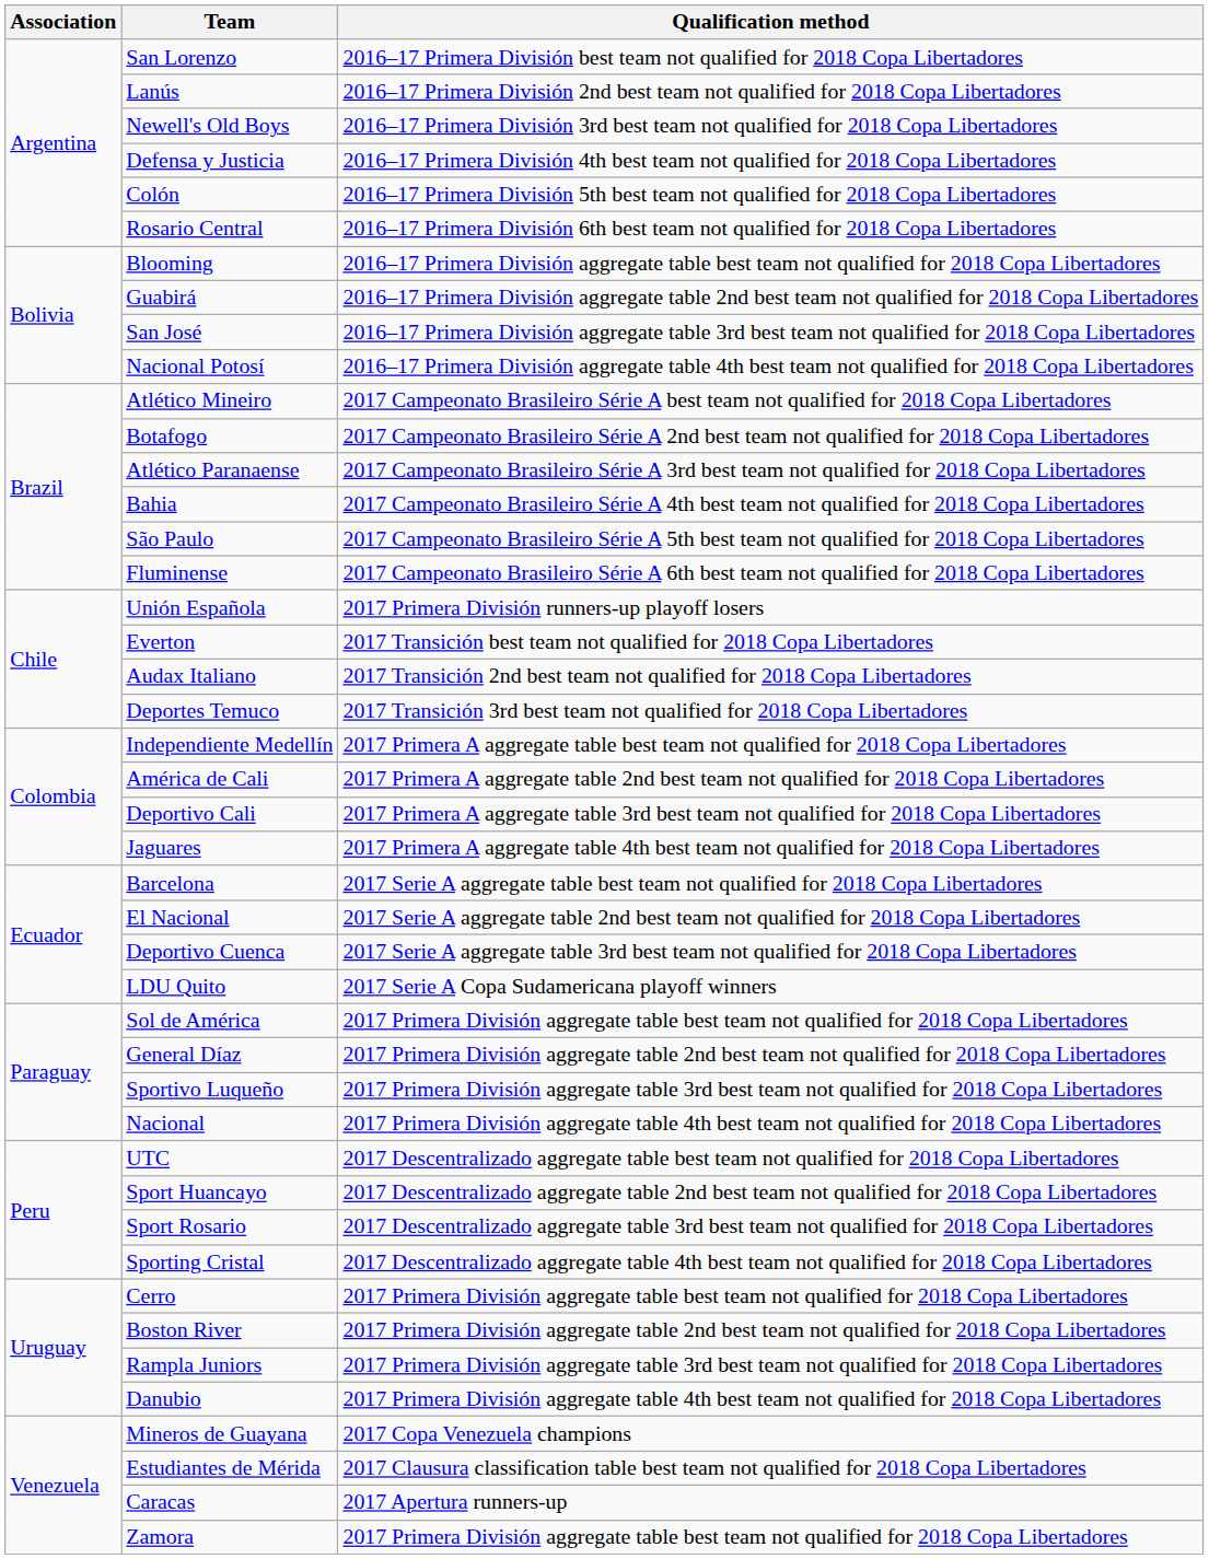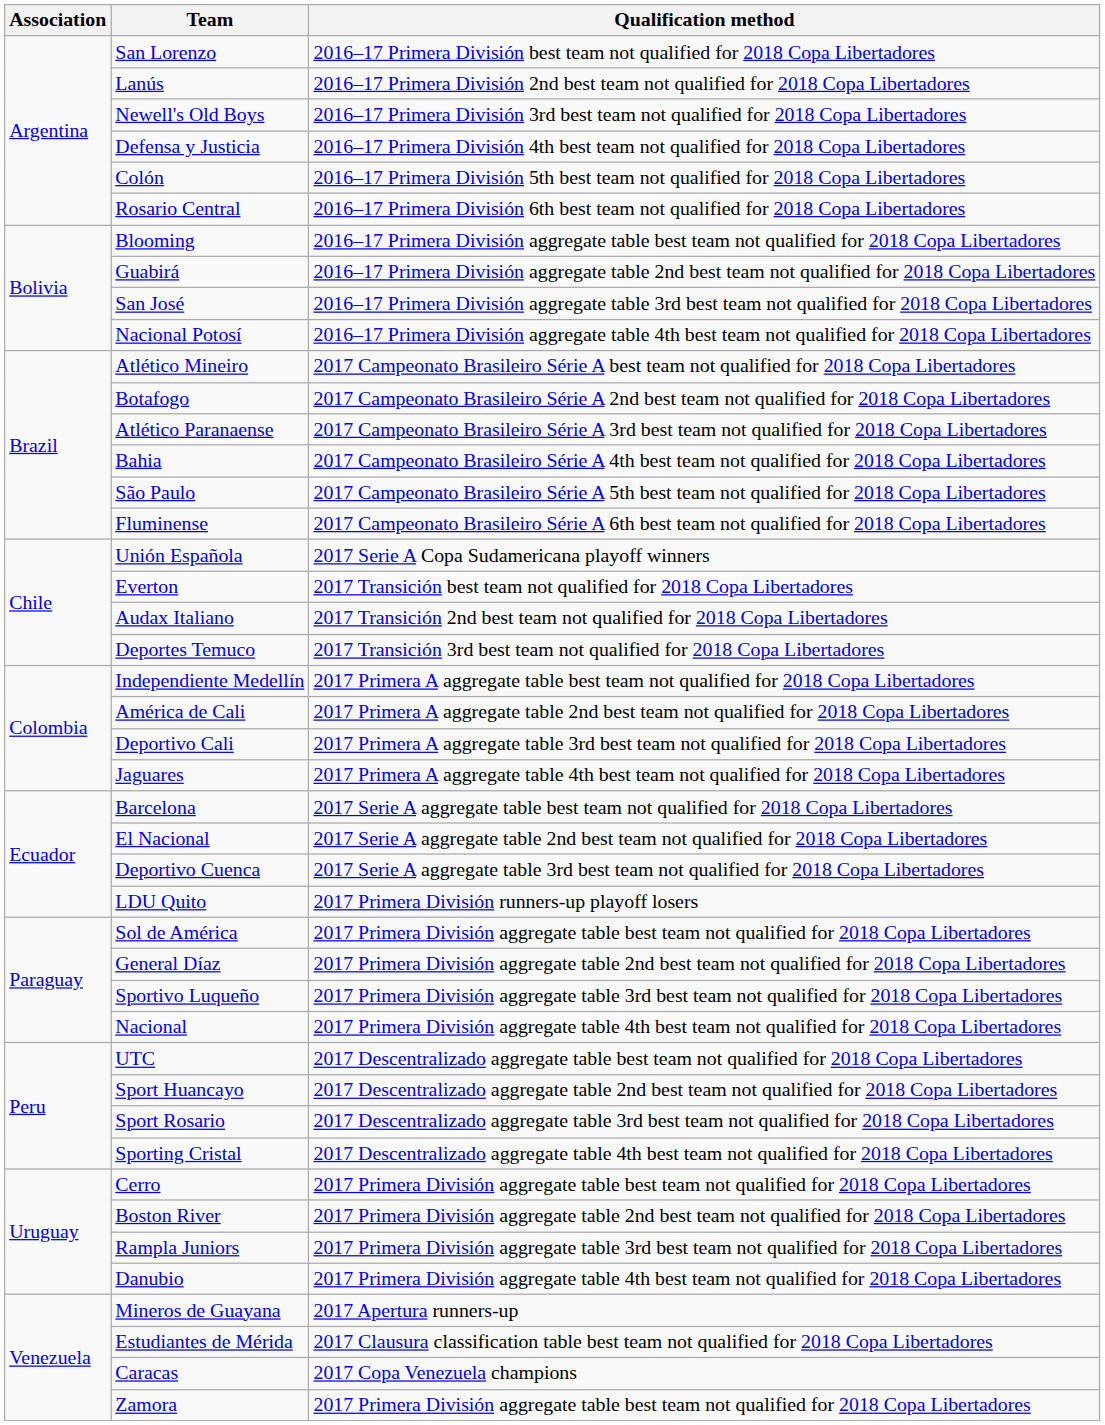 <table class="wikitable">
 <tr>
 <th>Association</th>
 <th>Team </th>
 <th>Qualification method</th>
 </tr>
 <tr>
 <td rowspan=6> <a href='#'>Argentina</a><br></td>
 <td><a href='#'>San Lorenzo</a> </td>
 <td><a href='#'>2016–17 Primera División</a> best team not qualified for <a href='#'>2018 Copa Libertadores</a></td>
 </tr>
 <tr>
 <td><a href='#'>Lanús</a> </td>
 <td><a href='#'>2016–17 Primera División</a> 2nd best team not qualified for <a href='#'>2018 Copa Libertadores</a></td>
 </tr>
 <tr>
 <td><a href='#'>Newell's Old Boys</a> </td>
 <td><a href='#'>2016–17 Primera División</a> 3rd best team not qualified for <a href='#'>2018 Copa Libertadores</a></td>
 </tr>
 <tr>
 <td><a href='#'>Defensa y Justicia</a> </td>
 <td><a href='#'>2016–17 Primera División</a> 4th best team not qualified for <a href='#'>2018 Copa Libertadores</a></td>
 </tr>
 <tr>
 <td><a href='#'>Colón</a> </td>
 <td><a href='#'>2016–17 Primera División</a> 5th best team not qualified for <a href='#'>2018 Copa Libertadores</a></td>
 </tr>
 <tr>
 <td><a href='#'>Rosario Central</a> </td>
 <td><a href='#'>2016–17 Primera División</a> 6th best team not qualified for <a href='#'>2018 Copa Libertadores</a></td>
 </tr>
 <tr>
 <td rowspan=4> <a href='#'>Bolivia</a><br></td>
 <td><a href='#'>Blooming</a> </td>
 <td><a href='#'>2016–17 Primera División</a> aggregate table best team not qualified for <a href='#'>2018 Copa Libertadores</a></td>
 </tr>
 <tr>
 <td><a href='#'>Guabirá</a> </td>
 <td><a href='#'>2016–17 Primera División</a> aggregate table 2nd best team not qualified for <a href='#'>2018 Copa Libertadores</a></td>
 </tr>
 <tr>
 <td><a href='#'>San José</a> </td>
 <td><a href='#'>2016–17 Primera División</a> aggregate table 3rd best team not qualified for <a href='#'>2018 Copa Libertadores</a></td>
 </tr>
 <tr>
 <td><a href='#'>Nacional Potosí</a> </td>
 <td><a href='#'>2016–17 Primera División</a> aggregate table 4th best team not qualified for <a href='#'>2018 Copa Libertadores</a></td>
 </tr>
 <tr>
 <td rowspan=6> <a href='#'>Brazil</a><br></td>
 <td><a href='#'>Atlético Mineiro</a> </td>
 <td><a href='#'>2017 Campeonato Brasileiro Série A</a> best team not qualified for <a href='#'>2018 Copa Libertadores</a></td>
 </tr>
 <tr>
 <td><a href='#'>Botafogo</a> </td>
 <td><a href='#'>2017 Campeonato Brasileiro Série A</a> 2nd best team not qualified for <a href='#'>2018 Copa Libertadores</a></td>
 </tr>
 <tr>
 <td><a href='#'>Atlético Paranaense</a> </td>
 <td><a href='#'>2017 Campeonato Brasileiro Série A</a> 3rd best team not qualified for <a href='#'>2018 Copa Libertadores</a></td>
 </tr>
 <tr>
 <td><a href='#'>Bahia</a> </td>
 <td><a href='#'>2017 Campeonato Brasileiro Série A</a> 4th best team not qualified for <a href='#'>2018 Copa Libertadores</a></td>
 </tr>
 <tr>
 <td><a href='#'>São Paulo</a> </td>
 <td><a href='#'>2017 Campeonato Brasileiro Série A</a> 5th best team not qualified for <a href='#'>2018 Copa Libertadores</a></td>
 </tr>
 <tr>
 <td><a href='#'>Fluminense</a> </td>
 <td><a href='#'>2017 Campeonato Brasileiro Série A</a> 6th best team not qualified for <a href='#'>2018 Copa Libertadores</a></td>
 </tr>
 <tr>
 <td rowspan=4> <a href='#'>Chile</a><br></td>
 <td><a href='#'>Unión Española</a> </td>
-<td><a href='#'>2017 Primera División</a> runners-up playoff losers</td>
+<td><a href='#'>2017 Serie A</a> Copa Sudamericana playoff winners</td>
 </tr>
 <tr>
 <td><a href='#'>Everton</a> </td>
 <td><a href='#'>2017 Transición</a> best team not qualified for <a href='#'>2018 Copa Libertadores</a></td>
 </tr>
 <tr>
 <td><a href='#'>Audax Italiano</a> </td>
 <td><a href='#'>2017 Transición</a> 2nd best team not qualified for <a href='#'>2018 Copa Libertadores</a></td>
 </tr>
 <tr>
 <td><a href='#'>Deportes Temuco</a> </td>
 <td><a href='#'>2017 Transición</a> 3rd best team not qualified for <a href='#'>2018 Copa Libertadores</a></td>
 </tr>
 <tr>
 <td rowspan=4> <a href='#'>Colombia</a><br></td>
 <td><a href='#'>Independiente Medellín</a> </td>
 <td><a href='#'>2017 Primera A</a> aggregate table best team not qualified for <a href='#'>2018 Copa Libertadores</a></td>
 </tr>
 <tr>
 <td><a href='#'>América de Cali</a> </td>
 <td><a href='#'>2017 Primera A</a> aggregate table 2nd best team not qualified for <a href='#'>2018 Copa Libertadores</a></td>
 </tr>
 <tr>
 <td><a href='#'>Deportivo Cali</a> </td>
 <td><a href='#'>2017 Primera A</a> aggregate table 3rd best team not qualified for <a href='#'>2018 Copa Libertadores</a></td>
 </tr>
 <tr>
 <td><a href='#'>Jaguares</a> </td>
 <td><a href='#'>2017 Primera A</a> aggregate table 4th best team not qualified for <a href='#'>2018 Copa Libertadores</a></td>
 </tr>
 <tr>
 <td rowspan=4> <a href='#'>Ecuador</a><br></td>
 <td><a href='#'>Barcelona</a> </td>
 <td><a href='#'>2017 Serie A</a> aggregate table best team not qualified for <a href='#'>2018 Copa Libertadores</a></td>
 </tr>
 <tr>
 <td><a href='#'>El Nacional</a> </td>
 <td><a href='#'>2017 Serie A</a> aggregate table 2nd best team not qualified for <a href='#'>2018 Copa Libertadores</a></td>
 </tr>
 <tr>
 <td><a href='#'>Deportivo Cuenca</a> </td>
 <td><a href='#'>2017 Serie A</a> aggregate table 3rd best team not qualified for <a href='#'>2018 Copa Libertadores</a></td>
 </tr>
 <tr>
 <td><a href='#'>LDU Quito</a> </td>
-<td><a href='#'>2017 Serie A</a> Copa Sudamericana playoff winners</td>
+<td><a href='#'>2017 Primera División</a> runners-up playoff losers</td>
 </tr>
 <tr>
 <td rowspan=4> <a href='#'>Paraguay</a><br></td>
 <td><a href='#'>Sol de América</a> </td>
 <td><a href='#'>2017 Primera División</a> aggregate table best team not qualified for <a href='#'>2018 Copa Libertadores</a></td>
 </tr>
 <tr>
 <td><a href='#'>General Díaz</a> </td>
 <td><a href='#'>2017 Primera División</a> aggregate table 2nd best team not qualified for <a href='#'>2018 Copa Libertadores</a></td>
 </tr>
 <tr>
 <td><a href='#'>Sportivo Luqueño</a> </td>
 <td><a href='#'>2017 Primera División</a> aggregate table 3rd best team not qualified for <a href='#'>2018 Copa Libertadores</a></td>
 </tr>
 <tr>
 <td><a href='#'>Nacional</a> </td>
 <td><a href='#'>2017 Primera División</a> aggregate table 4th best team not qualified for <a href='#'>2018 Copa Libertadores</a></td>
 </tr>
 <tr>
 <td rowspan=4> <a href='#'>Peru</a><br></td>
 <td><a href='#'>UTC</a> </td>
 <td><a href='#'>2017 Descentralizado</a> aggregate table best team not qualified for <a href='#'>2018 Copa Libertadores</a></td>
 </tr>
 <tr>
 <td><a href='#'>Sport Huancayo</a> </td>
 <td><a href='#'>2017 Descentralizado</a> aggregate table 2nd best team not qualified for <a href='#'>2018 Copa Libertadores</a></td>
 </tr>
 <tr>
 <td><a href='#'>Sport Rosario</a> </td>
 <td><a href='#'>2017 Descentralizado</a> aggregate table 3rd best team not qualified for <a href='#'>2018 Copa Libertadores</a></td>
 </tr>
 <tr>
 <td><a href='#'>Sporting Cristal</a> </td>
 <td><a href='#'>2017 Descentralizado</a> aggregate table 4th best team not qualified for <a href='#'>2018 Copa Libertadores</a></td>
 </tr>
 <tr>
 <td rowspan=4> <a href='#'>Uruguay</a><br></td>
 <td><a href='#'>Cerro</a> </td>
 <td><a href='#'>2017 Primera División</a> aggregate table best team not qualified for <a href='#'>2018 Copa Libertadores</a></td>
 </tr>
 <tr>
 <td><a href='#'>Boston River</a> </td>
 <td><a href='#'>2017 Primera División</a> aggregate table 2nd best team not qualified for <a href='#'>2018 Copa Libertadores</a></td>
 </tr>
 <tr>
 <td><a href='#'>Rampla Juniors</a> </td>
 <td><a href='#'>2017 Primera División</a> aggregate table 3rd best team not qualified for <a href='#'>2018 Copa Libertadores</a></td>
 </tr>
 <tr>
 <td><a href='#'>Danubio</a> </td>
 <td><a href='#'>2017 Primera División</a> aggregate table 4th best team not qualified for <a href='#'>2018 Copa Libertadores</a></td>
 </tr>
 <tr>
 <td rowspan=4> <a href='#'>Venezuela</a><br></td>
 <td><a href='#'>Mineros de Guayana</a> </td>
-<td><a href='#'>2017 Copa Venezuela</a> champions</td>
+<td><a href='#'>2017 Apertura</a> runners-up</td>
 </tr>
 <tr>
 <td><a href='#'>Estudiantes de Mérida</a> </td>
 <td><a href='#'>2017 Clausura</a> classification table best team not qualified for <a href='#'>2018 Copa Libertadores</a></td>
 </tr>
 <tr>
 <td><a href='#'>Caracas</a> </td>
-<td><a href='#'>2017 Apertura</a> runners-up</td>
+<td><a href='#'>2017 Copa Venezuela</a> champions</td>
 </tr>
 <tr>
 <td><a href='#'>Zamora</a> </td>
 <td><a href='#'>2017 Primera División</a> aggregate table best team not qualified for <a href='#'>2018 Copa Libertadores</a></td>
 </tr>
 </table>
